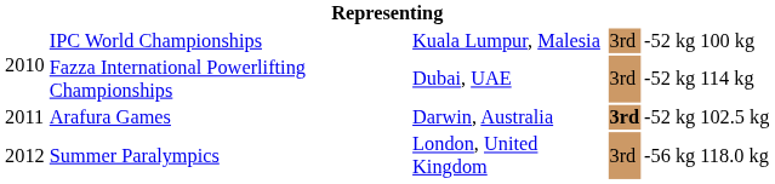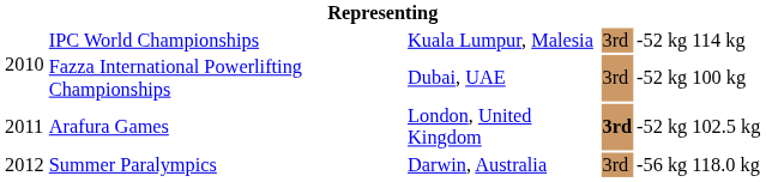 <table>
 <tr>
 <th colspan="6">Representing </th>
 </tr>
 <tr>
 <td rowspan=2>2010</td>
 <td><a href='#'>IPC World Championships</a></td>
 <td><a href='#'>Kuala Lumpur</a>, <a href='#'>Malesia</a></td>
 <td bgcolor="#cc9966">3rd</td>
 <td>-52 kg</td>
-<td>100 kg</td>
+<td>114 kg</td>
 </tr>
 <tr>
 <td><a href='#'>Fazza International Powerlifting Championships</a></td>
 <td><a href='#'>Dubai</a>, <a href='#'>UAE</a></td>
 <td bgcolor="#cc9966">3rd</td>
 <td>-52 kg</td>
-<td>114 kg</td>
+<td>100 kg</td>
 </tr>
 <tr>
 <td>2011</td>
 <td><a href='#'>Arafura Games</a></td>
-<td><a href='#'>Darwin</a>, <a href='#'>Australia</a></td>
+<td><a href='#'>London</a>, <a href='#'>United Kingdom</a></td>
 <td bgcolor="#cc9966"><strong>3rd</strong></td>
 <td>-52 kg</td>
 <td>102.5 kg</td>
 </tr>
 <tr>
 <td>2012</td>
 <td><a href='#'>Summer Paralympics</a></td>
-<td><a href='#'>London</a>, <a href='#'>United Kingdom</a></td>
+<td><a href='#'>Darwin</a>, <a href='#'>Australia</a></td>
 <td bgcolor="#cc9966">3rd</td>
 <td>-56 kg</td>
 <td>118.0 kg</td>
 </tr>
 </table>
